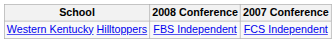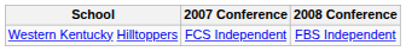 <table class="wikitable sortable">
 <tr>
 <th>School</th>
+<th>2007 Conference</th>
 <th>2008 Conference</th>
-<th>2007 Conference</th>
 </tr>
 <tr style="text-align:center;">
 <td><a href='#'>Western Kentucky</a> <a href='#'>Hilltoppers</a></td>
+<td><a href='#'>FCS Independent</a></td>
 <td><a href='#'>FBS Independent</a></td>
-<td><a href='#'>FCS Independent</a></td>
 </tr>
 </table>
